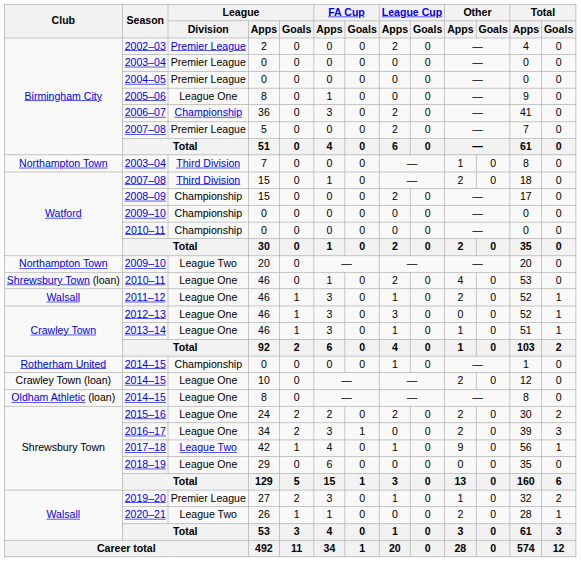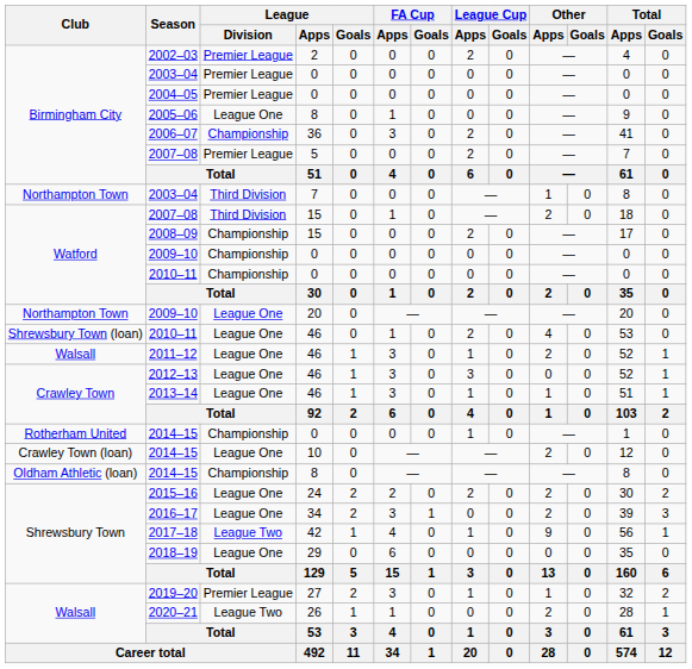 <table class="wikitable" style="text-align:center">
 <tr>
 <th rowspan="2">Club</th>
 <th rowspan="2">Season</th>
 <th colspan="3">League</th>
 <th colspan="2"><a href='#'>FA Cup</a></th>
 <th colspan="2"><a href='#'>League Cup</a></th>
 <th colspan="2">Other</th>
 <th colspan="2">Total</th>
 </tr>
 <tr>
 <th>Division</th>
 <th>Apps</th>
 <th>Goals</th>
 <th>Apps</th>
 <th>Goals</th>
 <th>Apps</th>
 <th>Goals</th>
 <th>Apps</th>
 <th>Goals</th>
 <th>Apps</th>
 <th>Goals</th>
 </tr>
 <tr>
 <td rowspan="7"><a href='#'>Birmingham City</a></td>
 <td><a href='#'>2002–03</a></td>
 <td><a href='#'>Premier League</a></td>
 <td>2</td>
 <td>0</td>
 <td>0</td>
 <td>0</td>
 <td>2</td>
 <td>0</td>
 <td colspan="2">—</td>
 <td>4</td>
 <td>0</td>
 </tr>
 <tr>
 <td><a href='#'>2003–04</a></td>
 <td>Premier League</td>
 <td>0</td>
 <td>0</td>
 <td>0</td>
 <td>0</td>
 <td>0</td>
 <td>0</td>
 <td colspan="2">—</td>
 <td>0</td>
 <td>0</td>
 </tr>
 <tr>
 <td><a href='#'>2004–05</a></td>
 <td>Premier League</td>
 <td>0</td>
 <td>0</td>
 <td>0</td>
 <td>0</td>
 <td>0</td>
 <td>0</td>
 <td colspan="2">—</td>
 <td>0</td>
 <td>0</td>
 </tr>
 <tr>
 <td><a href='#'>2005–06</a></td>
 <td>League One</td>
 <td>8</td>
 <td>0</td>
 <td>1</td>
 <td>0</td>
 <td>0</td>
 <td>0</td>
 <td colspan="2">—</td>
 <td>9</td>
 <td>0</td>
 </tr>
 <tr>
 <td><a href='#'>2006–07</a></td>
 <td><a href='#'>Championship</a></td>
 <td>36</td>
 <td>0</td>
 <td>3</td>
 <td>0</td>
 <td>2</td>
 <td>0</td>
 <td colspan="2">—</td>
 <td>41</td>
 <td>0</td>
 </tr>
 <tr>
 <td><a href='#'>2007–08</a></td>
 <td>Premier League</td>
 <td>5</td>
 <td>0</td>
 <td>0</td>
 <td>0</td>
 <td>2</td>
 <td>0</td>
 <td colspan="2">—</td>
 <td>7</td>
 <td>0</td>
 </tr>
 <tr>
 <th colspan="2">Total</th>
 <th>51</th>
 <th>0</th>
 <th>4</th>
 <th>0</th>
 <th>6</th>
 <th>0</th>
 <th colspan="2">—</th>
 <th>61</th>
 <th>0</th>
 </tr>
 <tr>
 <td><a href='#'>Northampton Town</a></td>
 <td><a href='#'>2003–04</a></td>
 <td><a href='#'>Third Division</a></td>
 <td>7</td>
 <td>0</td>
 <td>0</td>
 <td>0</td>
 <td colspan="2">—</td>
 <td>1</td>
 <td>0</td>
 <td>8</td>
 <td>0</td>
 </tr>
 <tr>
 <td rowspan="5"><a href='#'>Watford</a></td>
 <td><a href='#'>2007–08</a></td>
 <td><a href='#'>Third Division</a></td>
 <td>15</td>
 <td>0</td>
 <td>1</td>
 <td>0</td>
 <td colspan="2">—</td>
 <td>2</td>
 <td>0</td>
 <td>18</td>
 <td>0</td>
 </tr>
 <tr>
 <td><a href='#'>2008–09</a></td>
 <td>Championship</td>
 <td>15</td>
 <td>0</td>
 <td>0</td>
 <td>0</td>
 <td>2</td>
 <td>0</td>
 <td colspan="2">—</td>
 <td>17</td>
 <td>0</td>
 </tr>
 <tr>
 <td><a href='#'>2009–10</a></td>
 <td>Championship</td>
 <td>0</td>
 <td>0</td>
 <td>0</td>
 <td>0</td>
 <td>0</td>
 <td>0</td>
 <td colspan="2">—</td>
 <td>0</td>
 <td>0</td>
 </tr>
 <tr>
 <td><a href='#'>2010–11</a></td>
 <td>Championship</td>
 <td>0</td>
 <td>0</td>
 <td>0</td>
 <td>0</td>
 <td>0</td>
 <td>0</td>
 <td colspan="2">—</td>
 <td>0</td>
 <td>0</td>
 </tr>
 <tr>
 <th colspan="2">Total</th>
 <th>30</th>
 <th>0</th>
 <th>1</th>
 <th>0</th>
 <th>2</th>
 <th>0</th>
 <th>2</th>
 <th>0</th>
 <th>35</th>
 <th>0</th>
 </tr>
 <tr>
 <td><a href='#'>Northampton Town</a></td>
 <td><a href='#'>2009–10</a></td>
-<td>League Two</td>
+<td><a href='#'>League One</a></td>
 <td>20</td>
 <td>0</td>
 <td colspan="2">—</td>
 <td colspan="2">—</td>
 <td colspan="2">—</td>
 <td>20</td>
 <td>0</td>
 </tr>
 <tr>
 <td><a href='#'>Shrewsbury Town</a> (loan)</td>
 <td><a href='#'>2010–11</a></td>
 <td>League One</td>
 <td>46</td>
 <td>0</td>
 <td>1</td>
 <td>0</td>
 <td>2</td>
 <td>0</td>
 <td>4</td>
 <td>0</td>
 <td>53</td>
 <td>0</td>
 </tr>
 <tr>
 <td><a href='#'>Walsall</a></td>
 <td><a href='#'>2011–12</a></td>
 <td>League One</td>
 <td>46</td>
 <td>1</td>
 <td>3</td>
 <td>0</td>
 <td>1</td>
 <td>0</td>
 <td>2</td>
 <td>0</td>
 <td>52</td>
 <td>1</td>
 </tr>
 <tr>
 <td rowspan="3"><a href='#'>Crawley Town</a></td>
 <td><a href='#'>2012–13</a></td>
 <td>League One</td>
 <td>46</td>
 <td>1</td>
 <td>3</td>
 <td>0</td>
 <td>3</td>
 <td>0</td>
 <td>0</td>
 <td>0</td>
 <td>52</td>
 <td>1</td>
 </tr>
 <tr>
 <td><a href='#'>2013–14</a></td>
 <td>League One</td>
 <td>46</td>
 <td>1</td>
 <td>3</td>
 <td>0</td>
 <td>1</td>
 <td>0</td>
 <td>1</td>
 <td>0</td>
 <td>51</td>
 <td>1</td>
 </tr>
 <tr>
 <th colspan="2">Total</th>
 <th>92</th>
 <th>2</th>
 <th>6</th>
 <th>0</th>
 <th>4</th>
 <th>0</th>
 <th>1</th>
 <th>0</th>
 <th>103</th>
 <th>2</th>
 </tr>
 <tr>
 <td><a href='#'>Rotherham United</a></td>
 <td><a href='#'>2014–15</a></td>
 <td>Championship</td>
 <td>0</td>
 <td>0</td>
 <td>0</td>
 <td>0</td>
 <td>1</td>
 <td>0</td>
 <td colspan="2">—</td>
 <td>1</td>
 <td>0</td>
 </tr>
 <tr>
 <td>Crawley Town (loan)</td>
 <td><a href='#'>2014–15</a></td>
 <td>League One</td>
 <td>10</td>
 <td>0</td>
 <td colspan="2">—</td>
 <td colspan="2">—</td>
 <td>2</td>
 <td>0</td>
 <td>12</td>
 <td>0</td>
 </tr>
 <tr>
 <td><a href='#'>Oldham Athletic</a> (loan)</td>
 <td><a href='#'>2014–15</a></td>
-<td>League One</td>
+<td>Championship</td>
 <td>8</td>
 <td>0</td>
 <td colspan="2">—</td>
 <td colspan="2">—</td>
 <td colspan="2">—</td>
 <td>8</td>
 <td>0</td>
 </tr>
 <tr>
 <td rowspan="5">Shrewsbury Town</td>
 <td><a href='#'>2015–16</a></td>
 <td>League One</td>
 <td>24</td>
 <td>2</td>
 <td>2</td>
 <td>0</td>
 <td>2</td>
 <td>0</td>
 <td>2</td>
 <td>0</td>
 <td>30</td>
 <td>2</td>
 </tr>
 <tr>
 <td><a href='#'>2016–17</a></td>
 <td>League One</td>
 <td>34</td>
 <td>2</td>
 <td>3</td>
 <td>1</td>
 <td>0</td>
 <td>0</td>
 <td>2</td>
 <td>0</td>
 <td>39</td>
 <td>3</td>
 </tr>
 <tr>
 <td><a href='#'>2017–18</a></td>
 <td><a href='#'>League Two</a></td>
 <td>42</td>
 <td>1</td>
 <td>4</td>
 <td>0</td>
 <td>1</td>
 <td>0</td>
 <td>9</td>
 <td>0</td>
 <td>56</td>
 <td>1</td>
 </tr>
 <tr>
 <td><a href='#'>2018–19</a></td>
 <td>League One</td>
 <td>29</td>
 <td>0</td>
 <td>6</td>
 <td>0</td>
 <td>0</td>
 <td>0</td>
 <td>0</td>
 <td>0</td>
 <td>35</td>
 <td>0</td>
 </tr>
 <tr>
 <th colspan="2">Total</th>
 <th>129</th>
 <th>5</th>
 <th>15</th>
 <th>1</th>
 <th>3</th>
 <th>0</th>
 <th>13</th>
 <th>0</th>
 <th>160</th>
 <th>6</th>
 </tr>
 <tr>
 <td rowspan="3"><a href='#'>Walsall</a></td>
 <td><a href='#'>2019–20</a></td>
 <td>Premier League</td>
 <td>27</td>
 <td>2</td>
 <td>3</td>
 <td>0</td>
 <td>1</td>
 <td>0</td>
 <td>1</td>
 <td>0</td>
 <td>32</td>
 <td>2</td>
 </tr>
 <tr>
 <td><a href='#'>2020–21</a></td>
 <td>League Two</td>
 <td>26</td>
 <td>1</td>
 <td>1</td>
 <td>0</td>
 <td>0</td>
 <td>0</td>
 <td>2</td>
 <td>0</td>
 <td>28</td>
 <td>1</td>
 </tr>
 <tr>
 <th colspan="2">Total</th>
 <th>53</th>
 <th>3</th>
 <th>4</th>
 <th>0</th>
 <th>1</th>
 <th>0</th>
 <th>3</th>
 <th>0</th>
 <th>61</th>
 <th>3</th>
 </tr>
 <tr>
 <th colspan="3">Career total</th>
 <th>492</th>
 <th>11</th>
 <th>34</th>
 <th>1</th>
 <th>20</th>
 <th>0</th>
 <th>28</th>
 <th>0</th>
 <th>574</th>
 <th>12</th>
 </tr>
 </table>
